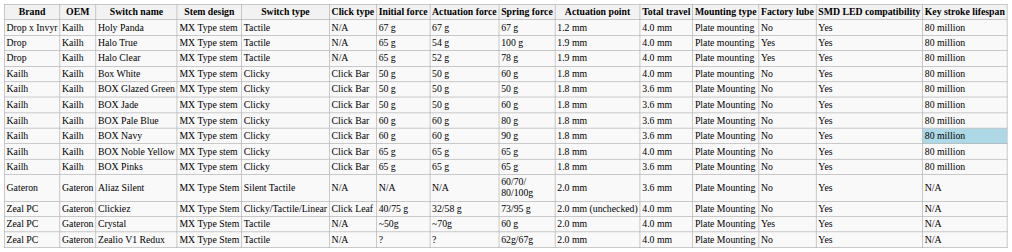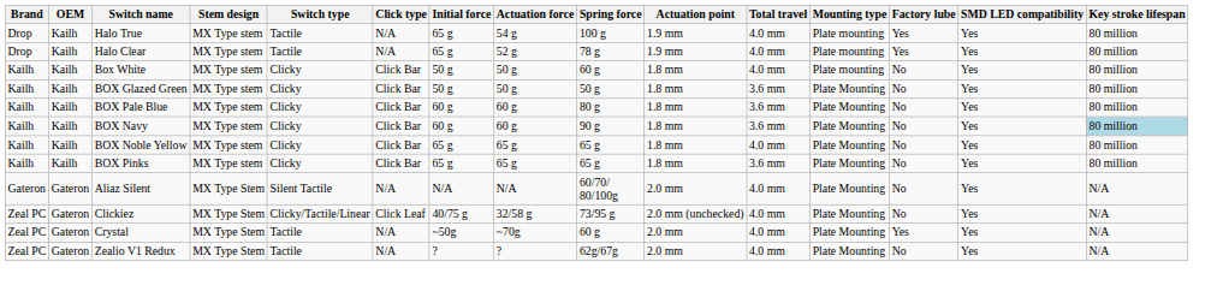 <table class="wikitable">
 <tr>
 <th>Brand</th>
 <th>OEM</th>
 <th>Switch name</th>
 <th>Stem design</th>
 <th>Switch type</th>
 <th>Click type</th>
 <th>Initial force</th>
 <th>Actuation force</th>
 <th>Spring force</th>
 <th>Actuation point</th>
 <th>Total travel</th>
 <th>Mounting type</th>
 <th>Factory lube</th>
 <th>SMD LED compatibility</th>
 <th>Key stroke lifespan</th>
-</tr>
-<tr>
-<td>Drop x Invyr</td>
-<td>Kailh</td>
-<td>Holy Panda</td>
-<td>MX Type stem</td>
-<td>Tactile</td>
-<td>N/A</td>
-<td>67 g</td>
-<td>67 g</td>
-<td>67 g</td>
-<td>1.2 mm</td>
-<td>4.0 mm</td>
-<td>Plate mounting</td>
-<td>No</td>
-<td>Yes</td>
-<td>80 million</td>
 </tr>
 <tr>
 <td>Drop</td>
 <td>Kailh</td>
 <td>Halo True</td>
 <td>MX Type stem</td>
 <td>Tactile</td>
 <td>N/A</td>
 <td>65 g</td>
 <td>54 g</td>
 <td>100 g</td>
 <td>1.9 mm</td>
 <td>4.0 mm</td>
 <td>Plate mounting</td>
 <td>Yes</td>
 <td>Yes</td>
 <td>80 million</td>
 </tr>
 <tr>
 <td>Drop</td>
 <td>Kailh</td>
 <td>Halo Clear</td>
 <td>MX Type stem</td>
 <td>Tactile</td>
 <td>N/A</td>
 <td>65 g</td>
 <td>52 g</td>
 <td>78 g</td>
 <td>1.9 mm</td>
 <td>4.0 mm</td>
 <td>Plate mounting</td>
 <td>Yes</td>
 <td>Yes</td>
 <td>80 million</td>
 </tr>
 <tr>
 <td>Kailh</td>
 <td>Kailh</td>
 <td>Box White</td>
 <td>MX Type stem</td>
 <td>Clicky</td>
 <td>Click Bar</td>
 <td>50 g</td>
 <td>50 g</td>
 <td>60 g</td>
 <td>1.8 mm</td>
 <td>4.0 mm</td>
 <td>Plate mounting</td>
 <td>No</td>
 <td>Yes</td>
 <td>80 million</td>
 </tr>
 <tr>
 <td>Kailh</td>
 <td>Kailh</td>
 <td>BOX Glazed Green</td>
 <td>MX Type stem</td>
 <td>Clicky</td>
 <td>Click Bar</td>
 <td>50 g</td>
 <td>50 g</td>
 <td>50 g</td>
-<td>1.8 mm</td>
-<td>3.6 mm</td>
-<td>Plate Mounting</td>
-<td>No</td>
-<td>Yes</td>
-<td>80 million</td>
-</tr>
-<tr>
-<td>Kailh</td>
-<td>Kailh</td>
-<td>BOX Jade</td>
-<td>MX Type stem</td>
-<td>Clicky</td>
-<td>Click Bar</td>
-<td>50 g</td>
-<td>50 g</td>
-<td>60 g</td>
 <td>1.8 mm</td>
 <td>3.6 mm</td>
 <td>Plate Mounting</td>
 <td>No</td>
 <td>Yes</td>
 <td>80 million</td>
 </tr>
 <tr>
 <td>Kailh</td>
 <td>Kailh</td>
 <td>BOX Pale Blue</td>
 <td>MX Type stem</td>
 <td>Clicky</td>
 <td>Click Bar</td>
 <td>60 g</td>
 <td>60 g</td>
 <td>80 g</td>
 <td>1.8 mm</td>
 <td>3.6 mm</td>
 <td>Plate Mounting</td>
 <td>No</td>
 <td>Yes</td>
 <td>80 million</td>
 </tr>
 <tr>
 <td>Kailh</td>
 <td>Kailh</td>
 <td>BOX Navy</td>
 <td>MX Type stem</td>
 <td>Clicky</td>
 <td>Click Bar</td>
 <td>60 g</td>
 <td>60 g</td>
 <td>90 g</td>
 <td>1.8 mm</td>
 <td>3.6 mm</td>
 <td>Plate Mounting</td>
 <td>No</td>
 <td>Yes</td>
 <td style="background: lightblue;">80 million</td>
 </tr>
 <tr>
 <td>Kailh</td>
 <td>Kailh</td>
 <td>BOX Noble Yellow</td>
 <td>MX Type stem</td>
 <td>Clicky</td>
 <td>Click Bar</td>
 <td>65 g</td>
 <td>65 g</td>
 <td>65 g</td>
 <td>1.8 mm</td>
 <td>4.0 mm</td>
 <td>Plate Mounting</td>
 <td>No</td>
 <td>Yes</td>
 <td>80 million</td>
 </tr>
 <tr>
 <td>Kailh</td>
 <td>Kailh</td>
 <td>BOX Pinks</td>
 <td>MX Type stem</td>
 <td>Clicky</td>
 <td>Click Bar</td>
 <td>65 g</td>
 <td>65 g</td>
 <td>65 g</td>
 <td>1.8 mm</td>
 <td>3.6 mm</td>
 <td>Plate Mounting</td>
 <td>No</td>
 <td>Yes</td>
 <td>80 million</td>
 </tr>
 <tr>
 <td>Gateron</td>
 <td>Gateron</td>
 <td>Aliaz Silent</td>
 <td>MX Type Stem</td>
 <td>Silent Tactile</td>
 <td>N/A</td>
 <td>N/A</td>
 <td>N/A</td>
 <td>60/70/<br>80/100g</td>
 <td>2.0 mm</td>
-<td>3.6 mm</td>
+<td>4.0 mm</td>
 <td>Plate Mounting</td>
 <td>No</td>
 <td>Yes</td>
 <td>N/A</td>
 </tr>
 <tr>
 <td>Zeal PC</td>
 <td>Gateron</td>
 <td>Clickiez</td>
 <td>MX Type Stem</td>
 <td>Clicky/Tactile/Linear</td>
 <td>Click Leaf</td>
 <td>40/75 g</td>
 <td>32/58 g</td>
 <td>73/95 g</td>
 <td>2.0 mm (unchecked)</td>
 <td>4.0 mm</td>
 <td>Plate Mounting</td>
 <td>No</td>
 <td>Yes</td>
 <td>N/A</td>
 </tr>
 <tr>
 <td>Zeal PC</td>
 <td>Gateron</td>
 <td>Crystal</td>
 <td>MX Type Stem</td>
 <td>Tactile</td>
 <td>N/A</td>
 <td>~50g</td>
 <td>~70g</td>
 <td>60 g</td>
 <td>2.0 mm</td>
 <td>4.0 mm</td>
 <td>Plate Mounting</td>
 <td>Yes</td>
 <td>Yes</td>
 <td>N/A</td>
 </tr>
 <tr>
 <td>Zeal PC</td>
 <td>Gateron</td>
 <td>Zealio V1 Redux</td>
 <td>MX Type Stem</td>
 <td>Tactile</td>
 <td>N/A</td>
 <td>?</td>
 <td>?</td>
 <td>62g/67g</td>
 <td>2.0 mm</td>
 <td>4.0 mm</td>
 <td>Plate Mounting</td>
 <td>No</td>
 <td>Yes</td>
 <td>N/A</td>
 </tr>
 </table>
